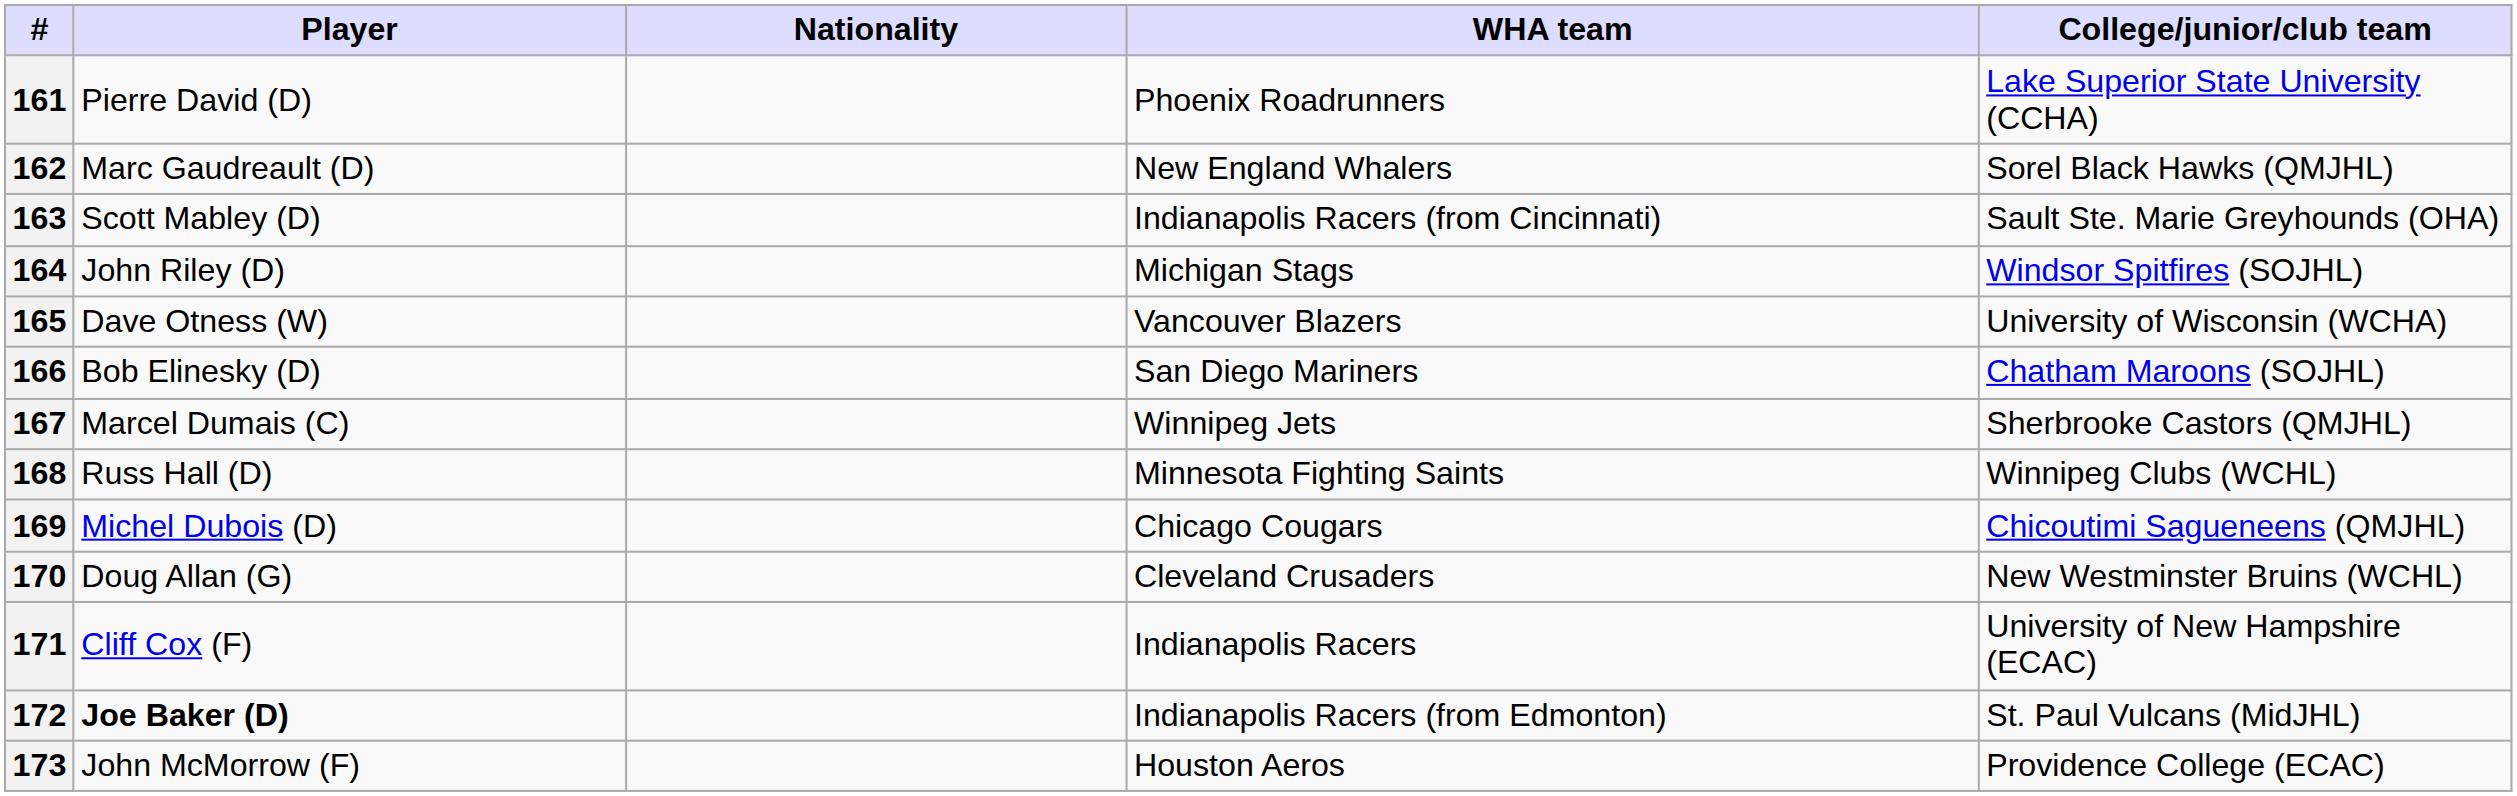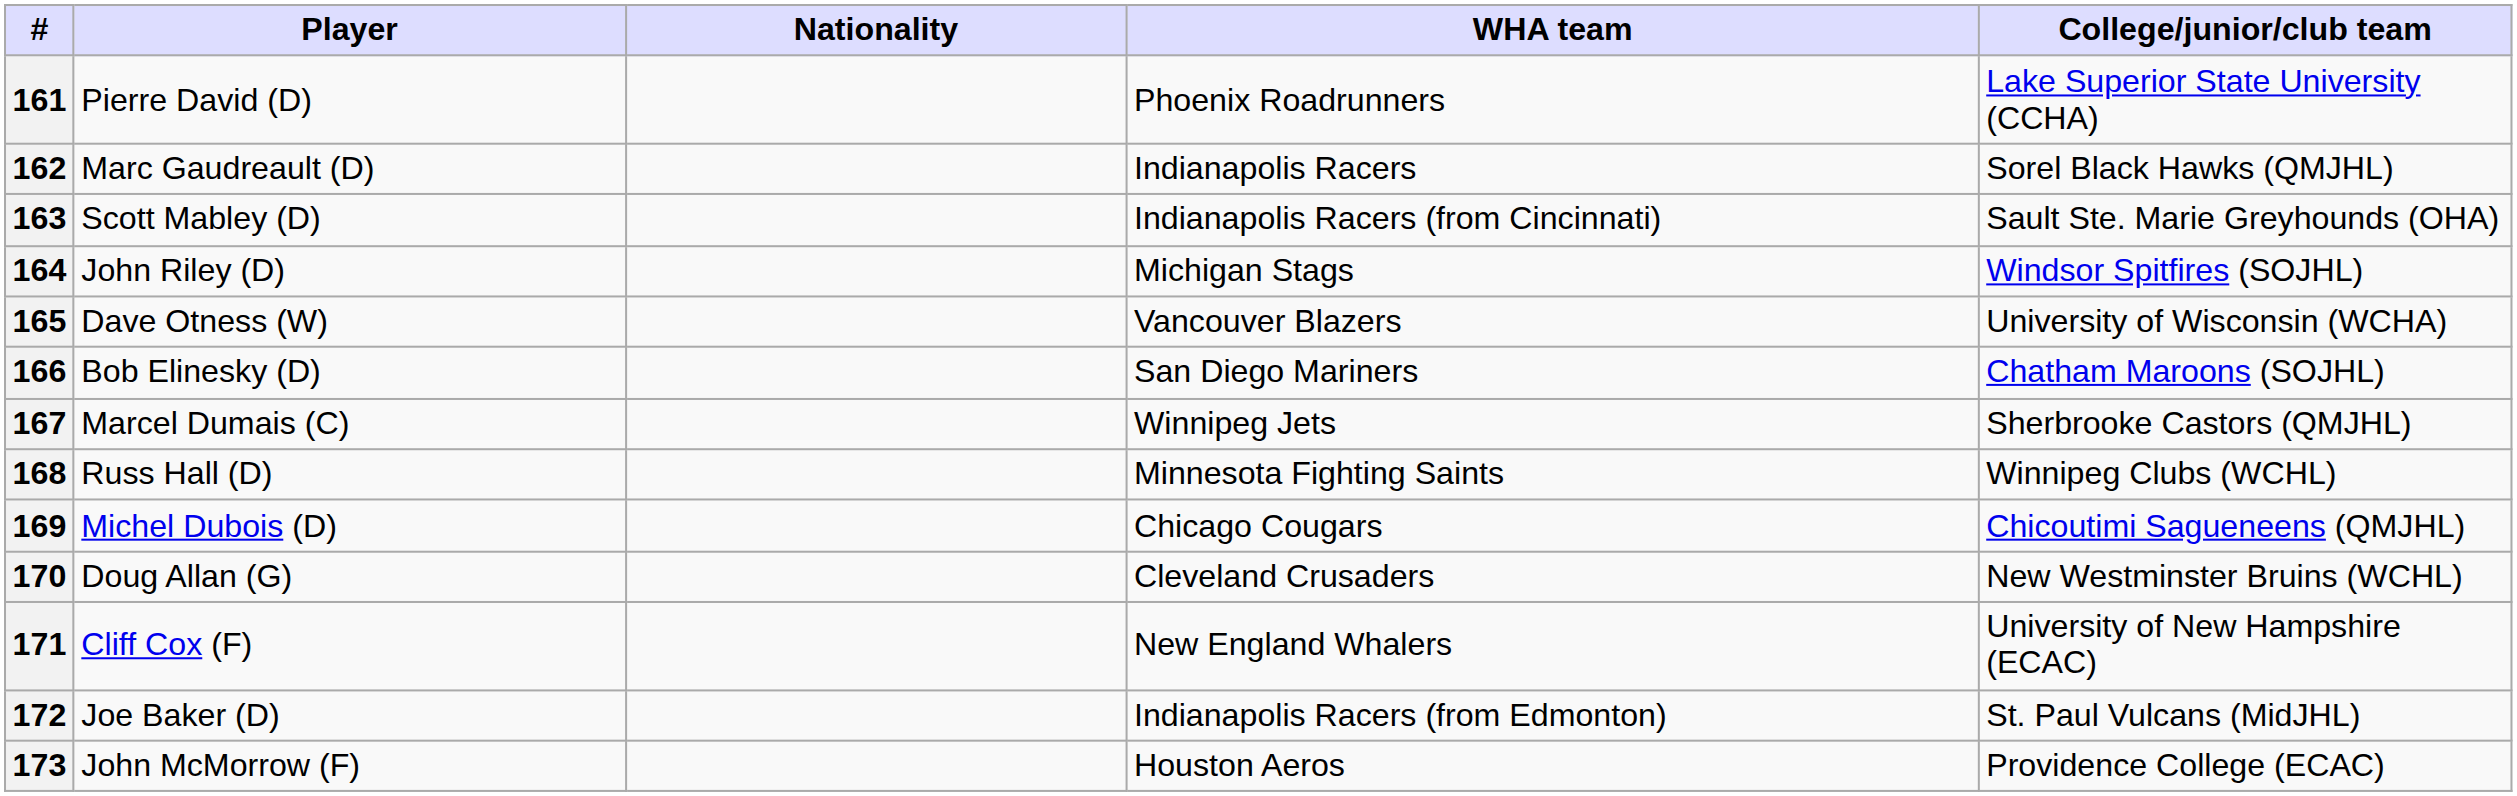 <table class="wikitable">
 <tr>
 <th style="background:#ddf; width:2.75%;">#</th>
 <th style="background:#ddf; width:22.0%;">Player</th>
 <th style="background:#ddf; width:20.0%;">Nationality</th>
 <th style="background:#ddf; width:34.0%;">WHA team</th>
 <th style="background:#ddf; width:100.0%;">College/junior/club team</th>
 </tr>
 <tr>
 <th>161</th>
 <td>Pierre David (D)</td>
 <td></td>
 <td>Phoenix Roadrunners</td>
 <td><a href='#'>Lake Superior State University</a> (CCHA)</td>
 </tr>
 <tr>
 <th>162</th>
 <td>Marc Gaudreault (D)</td>
 <td></td>
-<td>New England Whalers</td>
+<td>Indianapolis Racers</td>
 <td>Sorel Black Hawks (QMJHL)</td>
 </tr>
 <tr>
 <th>163</th>
 <td>Scott Mabley (D)</td>
 <td></td>
 <td>Indianapolis Racers (from Cincinnati)</td>
 <td>Sault Ste. Marie Greyhounds (OHA)</td>
 </tr>
 <tr>
 <th>164</th>
 <td>John Riley (D)</td>
 <td></td>
 <td>Michigan Stags</td>
 <td><a href='#'>Windsor Spitfires</a> (SOJHL)</td>
 </tr>
 <tr>
 <th>165</th>
 <td>Dave Otness (W)</td>
 <td></td>
 <td>Vancouver Blazers</td>
 <td>University of Wisconsin (WCHA)</td>
 </tr>
 <tr>
 <th>166</th>
 <td>Bob Elinesky (D)</td>
 <td></td>
 <td>San Diego Mariners</td>
 <td><a href='#'>Chatham Maroons</a> (SOJHL)</td>
 </tr>
 <tr>
 <th>167</th>
 <td>Marcel Dumais (C)</td>
 <td></td>
 <td>Winnipeg Jets</td>
 <td>Sherbrooke Castors (QMJHL)</td>
 </tr>
 <tr>
 <th>168</th>
 <td>Russ Hall (D)</td>
 <td></td>
 <td>Minnesota Fighting Saints</td>
 <td>Winnipeg Clubs (WCHL)</td>
 </tr>
 <tr>
 <th>169</th>
 <td><a href='#'>Michel Dubois</a> (D)</td>
 <td></td>
 <td>Chicago Cougars</td>
 <td><a href='#'>Chicoutimi Sagueneens</a> (QMJHL)</td>
 </tr>
 <tr>
 <th>170</th>
 <td>Doug Allan (G)</td>
 <td></td>
 <td>Cleveland Crusaders</td>
 <td>New Westminster Bruins (WCHL)</td>
 </tr>
 <tr>
 <th>171</th>
 <td><a href='#'>Cliff Cox</a> (F)</td>
 <td></td>
-<td>Indianapolis Racers</td>
+<td>New England Whalers</td>
 <td>University of New Hampshire (ECAC)</td>
 </tr>
 <tr>
 <th>172</th>
-<td><strong>Joe Baker (D)</strong></td>
+<td>Joe Baker (D)</td>
 <td></td>
 <td>Indianapolis Racers (from Edmonton)</td>
 <td>St. Paul Vulcans (MidJHL)</td>
 </tr>
 <tr>
 <th>173</th>
 <td>John McMorrow (F)</td>
 <td></td>
 <td>Houston Aeros</td>
 <td>Providence College (ECAC)</td>
 </tr>
 </table>
